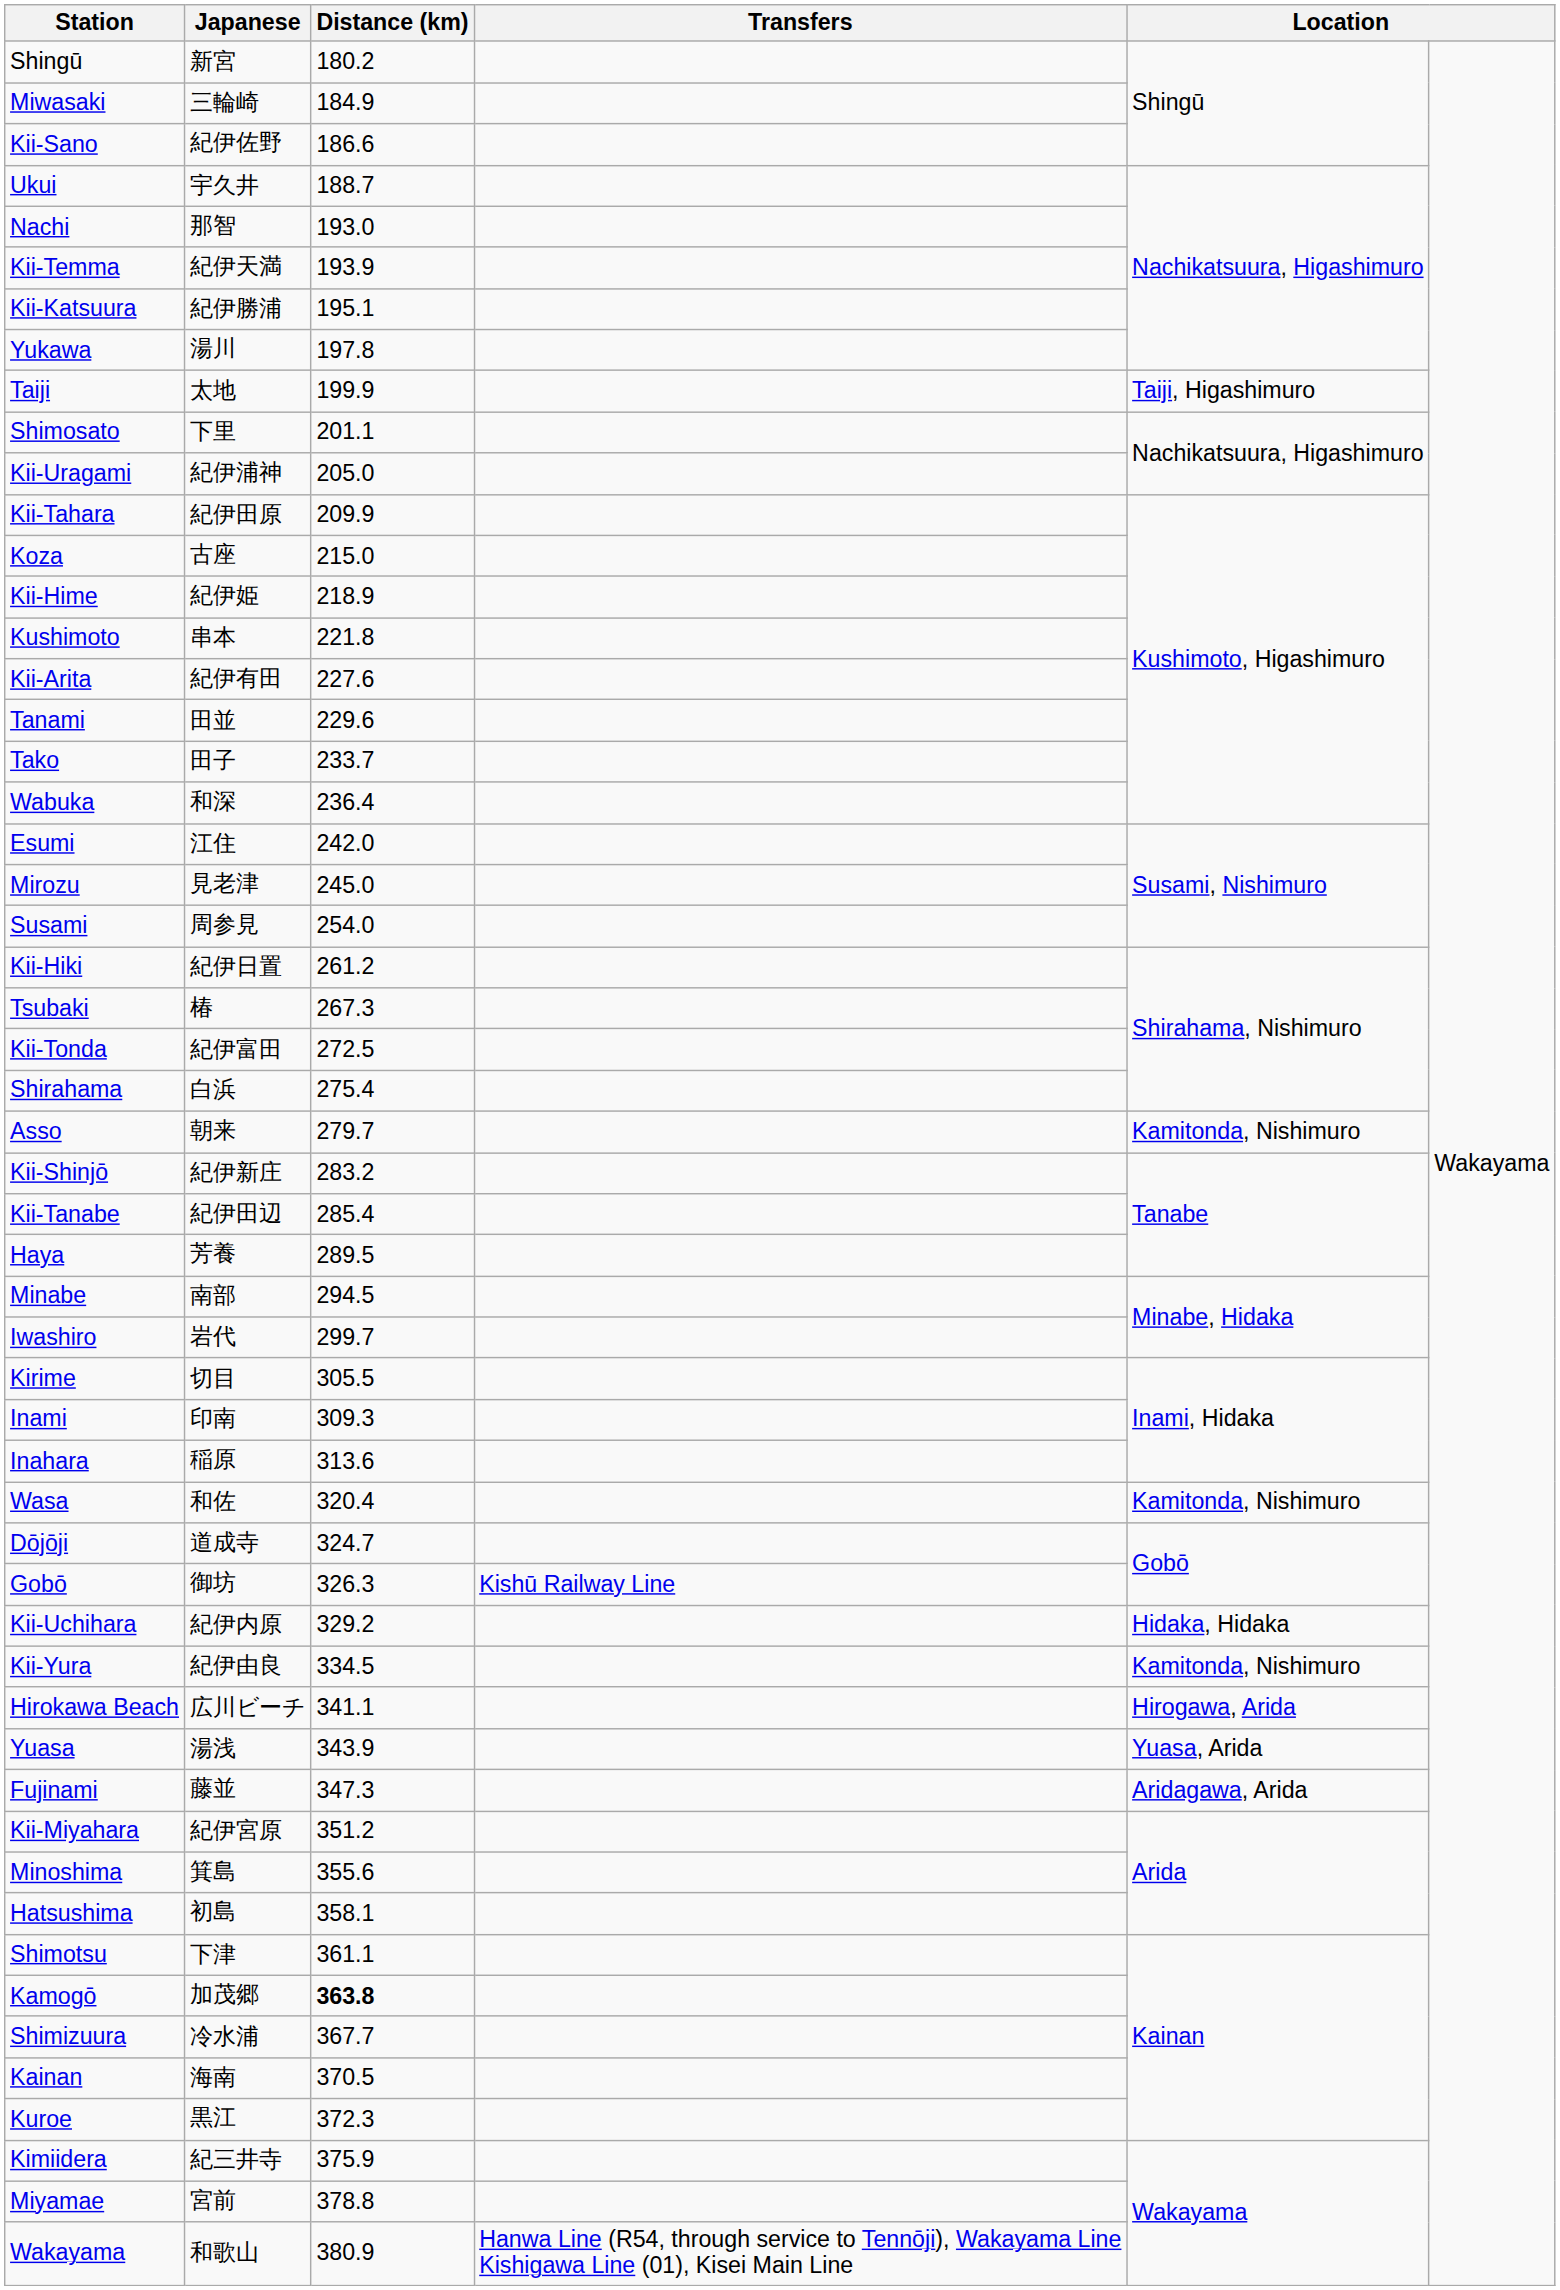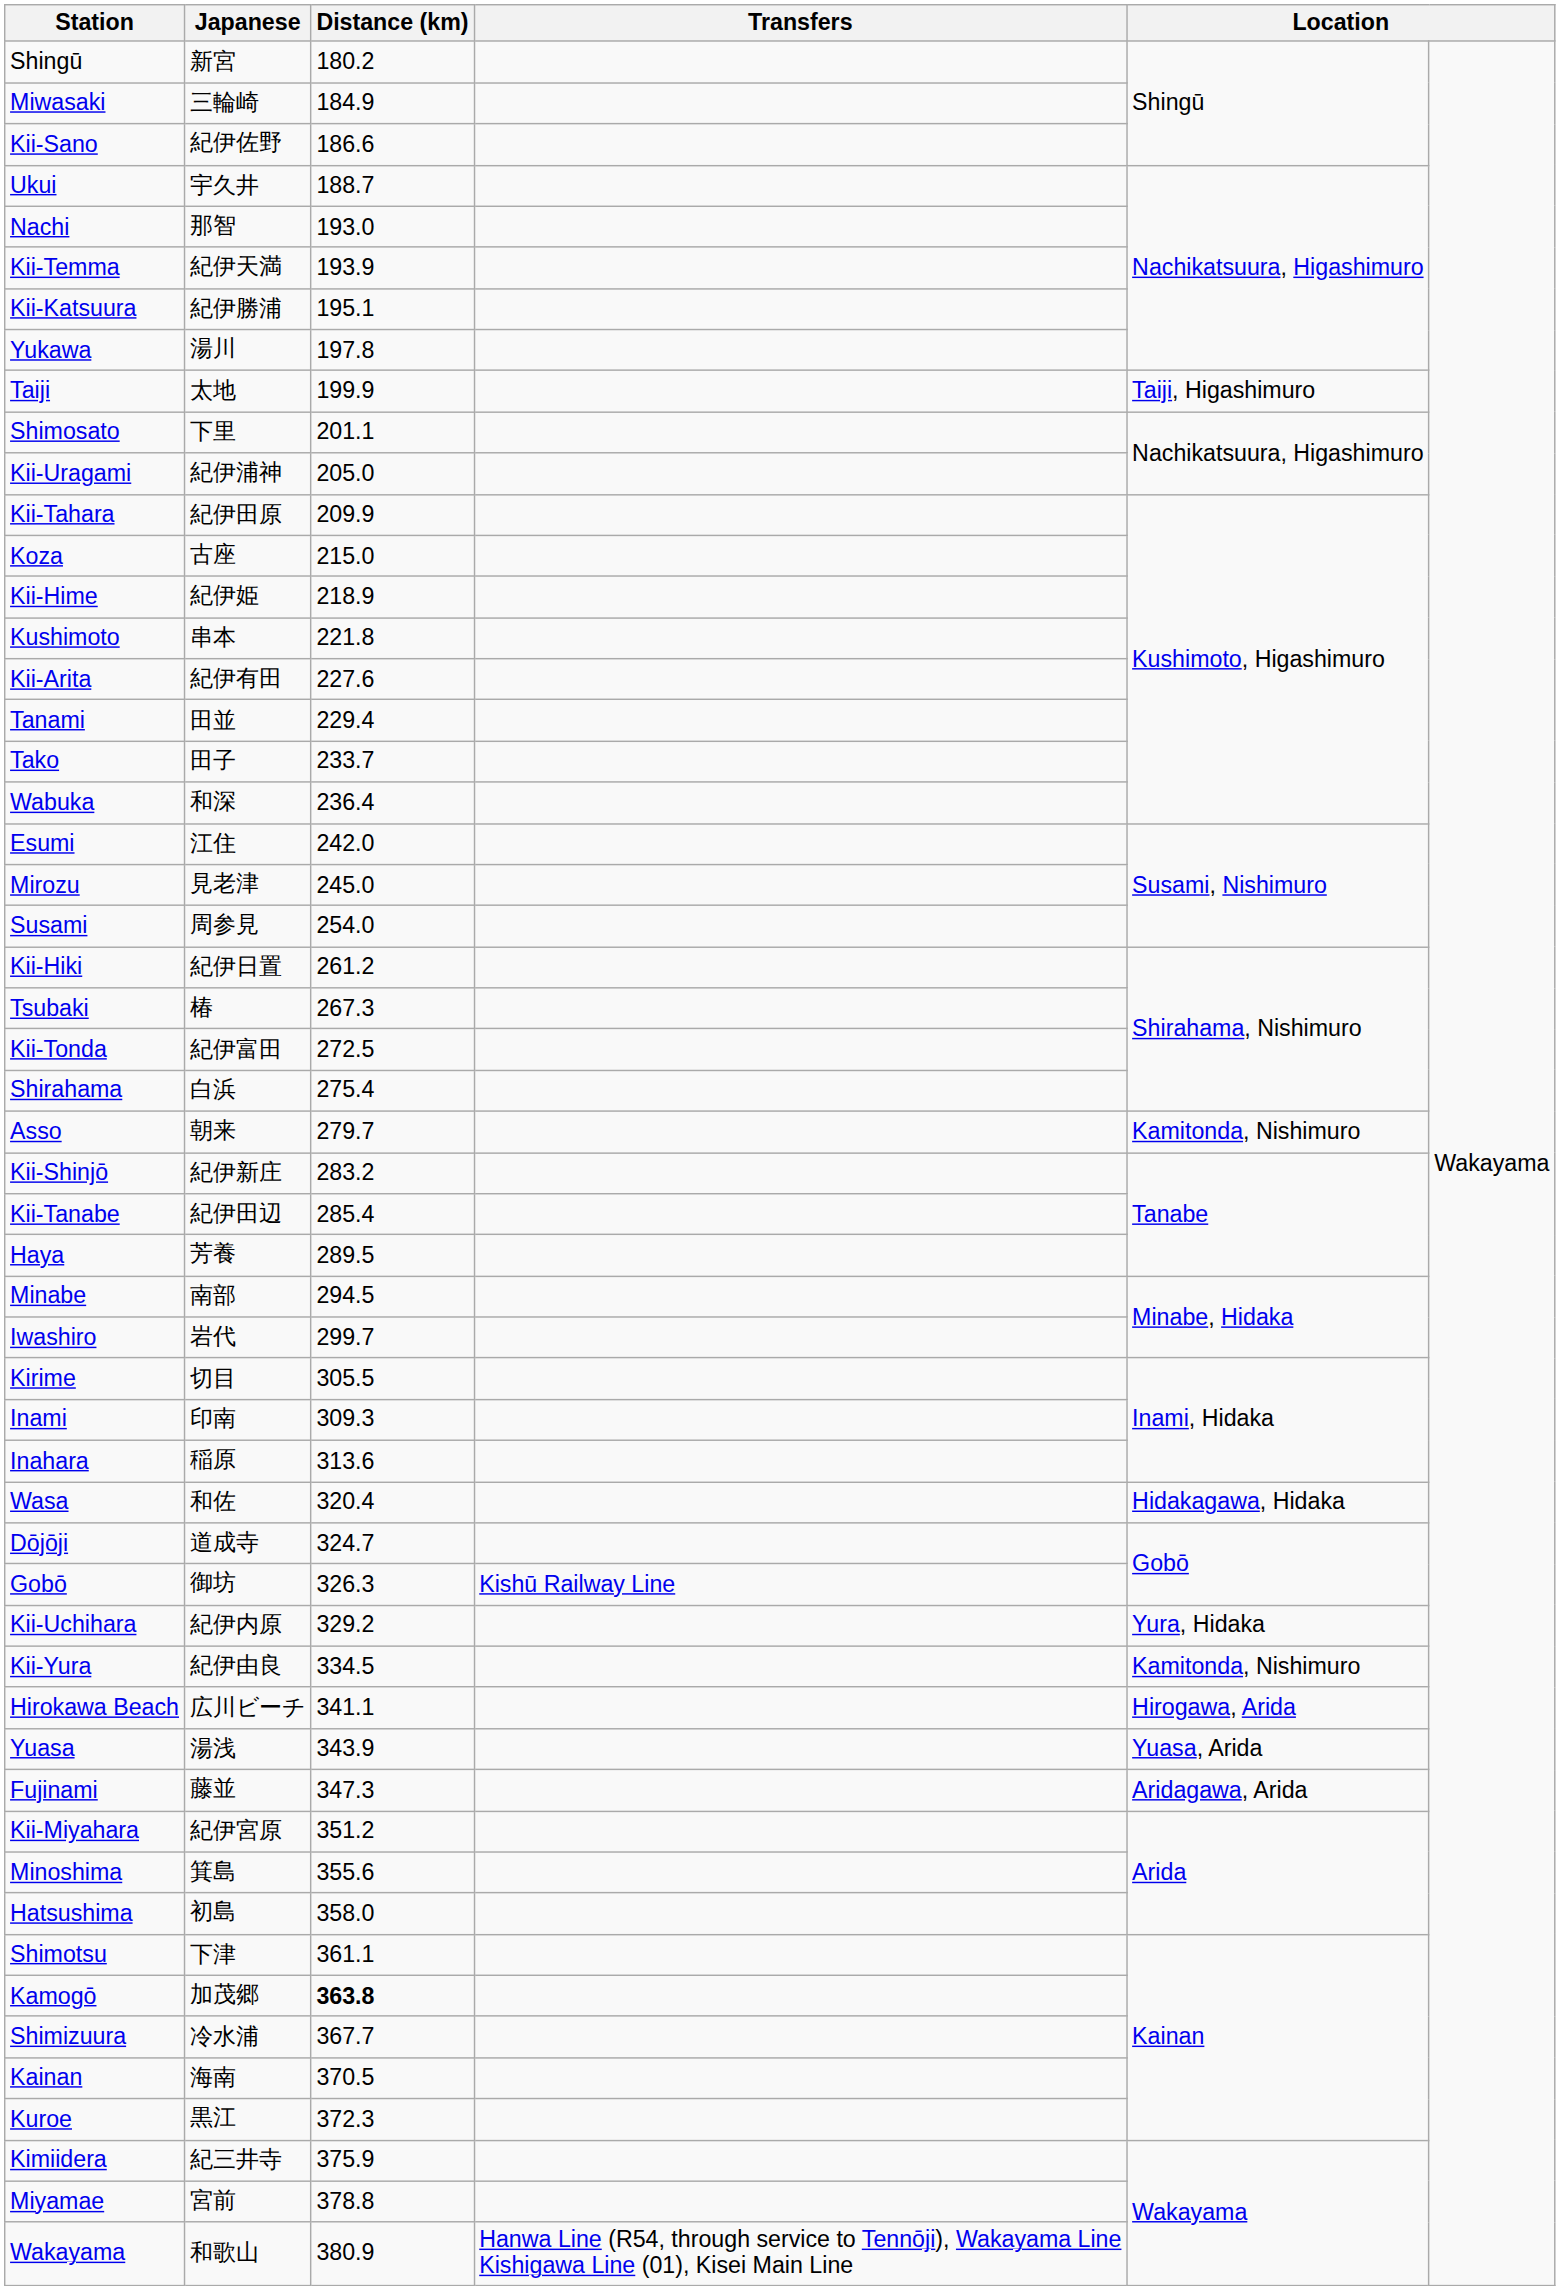 <table class="wikitable">
 <tr>
 <th>Station</th>
 <th>Japanese</th>
 <th>Distance (km)</th>
 <th>Transfers</th>
 <th colspan="2">Location</th>
 </tr>
 <tr>
 <td>Shingū</td>
 <td>新宮</td>
 <td>180.2</td>
 <td> </td>
 <td rowspan="3">Shingū</td>
 <td rowspan="54">Wakayama</td>
 </tr>
 <tr>
 <td><a href='#'>Miwasaki</a></td>
 <td>三輪崎</td>
 <td>184.9</td>
 <td> </td>
 </tr>
 <tr>
 <td><a href='#'>Kii-Sano</a></td>
 <td>紀伊佐野</td>
 <td>186.6</td>
 <td> </td>
 </tr>
 <tr>
 <td><a href='#'>Ukui</a></td>
 <td>宇久井</td>
 <td>188.7</td>
 <td> </td>
 <td rowspan="5"><a href='#'>Nachikatsuura</a>, <a href='#'>Higashimuro</a></td>
 </tr>
 <tr>
 <td><a href='#'>Nachi</a></td>
 <td>那智</td>
 <td>193.0</td>
 <td> </td>
 </tr>
 <tr>
 <td><a href='#'>Kii-Temma</a></td>
 <td>紀伊天満</td>
 <td>193.9</td>
 <td> </td>
 </tr>
 <tr>
 <td><a href='#'>Kii-Katsuura</a></td>
 <td>紀伊勝浦</td>
 <td>195.1</td>
 <td> </td>
 </tr>
 <tr>
 <td><a href='#'>Yukawa</a></td>
 <td>湯川</td>
 <td>197.8</td>
 <td> </td>
 </tr>
 <tr>
 <td><a href='#'>Taiji</a></td>
 <td>太地</td>
 <td>199.9</td>
 <td> </td>
 <td><a href='#'>Taiji</a>, Higashimuro</td>
 </tr>
 <tr>
 <td><a href='#'>Shimosato</a></td>
 <td>下里</td>
 <td>201.1</td>
 <td> </td>
 <td rowspan="2">Nachikatsuura, Higashimuro</td>
 </tr>
 <tr>
 <td><a href='#'>Kii-Uragami</a></td>
 <td>紀伊浦神</td>
 <td>205.0</td>
 <td> </td>
 </tr>
 <tr>
 <td><a href='#'>Kii-Tahara</a></td>
 <td>紀伊田原</td>
 <td>209.9</td>
 <td> </td>
 <td rowspan="8"><a href='#'>Kushimoto</a>, Higashimuro</td>
 </tr>
 <tr>
 <td><a href='#'>Koza</a></td>
 <td>古座</td>
 <td>215.0</td>
 <td> </td>
 </tr>
 <tr>
 <td><a href='#'>Kii-Hime</a></td>
 <td>紀伊姫</td>
 <td>218.9</td>
 <td> </td>
 </tr>
 <tr>
 <td><a href='#'>Kushimoto</a></td>
 <td>串本</td>
 <td>221.8</td>
 <td> </td>
 </tr>
 <tr>
 <td><a href='#'>Kii-Arita</a></td>
 <td>紀伊有田</td>
 <td>227.6</td>
 <td> </td>
 </tr>
 <tr>
 <td><a href='#'>Tanami</a></td>
 <td>田並</td>
-<td>229.6</td>
+<td>229.4</td>
 <td> </td>
 </tr>
 <tr>
 <td><a href='#'>Tako</a></td>
 <td>田子</td>
 <td>233.7</td>
 <td> </td>
 </tr>
 <tr>
 <td><a href='#'>Wabuka</a></td>
 <td>和深</td>
 <td>236.4</td>
 <td> </td>
 </tr>
 <tr>
 <td><a href='#'>Esumi</a></td>
 <td>江住</td>
 <td>242.0</td>
 <td> </td>
 <td rowspan="3"><a href='#'>Susami</a>, <a href='#'>Nishimuro</a></td>
 </tr>
 <tr>
 <td><a href='#'>Mirozu</a></td>
 <td>見老津</td>
 <td>245.0</td>
 <td> </td>
 </tr>
 <tr>
 <td><a href='#'>Susami</a></td>
 <td>周参見</td>
 <td>254.0</td>
 <td> </td>
 </tr>
 <tr>
 <td><a href='#'>Kii-Hiki</a></td>
 <td>紀伊日置</td>
 <td>261.2</td>
 <td> </td>
 <td rowspan="4"><a href='#'>Shirahama</a>, Nishimuro</td>
 </tr>
 <tr>
 <td><a href='#'>Tsubaki</a></td>
 <td>椿</td>
 <td>267.3</td>
 <td> </td>
 </tr>
 <tr>
 <td><a href='#'>Kii-Tonda</a></td>
 <td>紀伊富田</td>
 <td>272.5</td>
 <td> </td>
 </tr>
 <tr>
 <td><a href='#'>Shirahama</a></td>
 <td>白浜</td>
 <td>275.4</td>
 <td> </td>
 </tr>
 <tr>
 <td><a href='#'>Asso</a></td>
 <td>朝来</td>
 <td>279.7</td>
 <td> </td>
 <td><a href='#'>Kamitonda</a>, Nishimuro</td>
 </tr>
 <tr>
 <td><a href='#'>Kii-Shinjō</a></td>
 <td>紀伊新庄</td>
 <td>283.2</td>
 <td> </td>
 <td rowspan="3"><a href='#'>Tanabe</a></td>
 </tr>
 <tr>
 <td><a href='#'>Kii-Tanabe</a></td>
 <td>紀伊田辺</td>
 <td>285.4</td>
 <td> </td>
 </tr>
 <tr>
 <td><a href='#'>Haya</a></td>
 <td>芳養</td>
 <td>289.5</td>
 <td> </td>
 </tr>
 <tr>
 <td><a href='#'>Minabe</a></td>
 <td>南部</td>
 <td>294.5</td>
 <td> </td>
 <td rowspan="2"><a href='#'>Minabe</a>, <a href='#'>Hidaka</a></td>
 </tr>
 <tr>
 <td><a href='#'>Iwashiro</a></td>
 <td>岩代</td>
 <td>299.7</td>
 <td> </td>
 </tr>
 <tr>
 <td><a href='#'>Kirime</a></td>
 <td>切目</td>
 <td>305.5</td>
 <td> </td>
 <td rowspan="3"><a href='#'>Inami</a>, Hidaka</td>
 </tr>
 <tr>
 <td><a href='#'>Inami</a></td>
 <td>印南</td>
 <td>309.3</td>
 <td> </td>
 </tr>
 <tr>
 <td><a href='#'>Inahara</a></td>
 <td>稲原</td>
 <td>313.6</td>
 <td> </td>
 </tr>
 <tr>
 <td><a href='#'>Wasa</a></td>
 <td>和佐</td>
 <td>320.4</td>
 <td> </td>
-<td><a href='#'>Kamitonda</a>, Nishimuro</td>
+<td><a href='#'>Hidakagawa</a>, Hidaka</td>
 </tr>
 <tr>
 <td><a href='#'>Dōjōji</a></td>
 <td>道成寺</td>
 <td>324.7</td>
 <td> </td>
 <td rowspan="2"><a href='#'>Gobō</a></td>
 </tr>
 <tr>
 <td><a href='#'>Gobō</a></td>
 <td>御坊</td>
 <td>326.3</td>
 <td><a href='#'>Kishū Railway Line</a></td>
 </tr>
 <tr>
 <td><a href='#'>Kii-Uchihara</a></td>
 <td>紀伊内原</td>
 <td>329.2</td>
 <td> </td>
-<td><a href='#'>Hidaka</a>, Hidaka</td>
+<td><a href='#'>Yura</a>, Hidaka</td>
 </tr>
 <tr>
 <td><a href='#'>Kii-Yura</a></td>
 <td>紀伊由良</td>
 <td>334.5</td>
 <td> </td>
 <td><a href='#'>Kamitonda</a>, Nishimuro</td>
 </tr>
 <tr>
 <td><a href='#'>Hirokawa Beach</a></td>
 <td>広川ビーチ</td>
 <td>341.1</td>
 <td> </td>
 <td><a href='#'>Hirogawa</a>, <a href='#'>Arida</a></td>
 </tr>
 <tr>
 <td><a href='#'>Yuasa</a></td>
 <td>湯浅</td>
 <td>343.9</td>
 <td> </td>
 <td><a href='#'>Yuasa</a>, Arida</td>
 </tr>
 <tr>
 <td><a href='#'>Fujinami</a></td>
 <td>藤並</td>
 <td>347.3</td>
 <td> </td>
 <td><a href='#'>Aridagawa</a>, Arida</td>
 </tr>
 <tr>
 <td><a href='#'>Kii-Miyahara</a></td>
 <td>紀伊宮原</td>
 <td>351.2</td>
 <td> </td>
 <td rowspan="3"><a href='#'>Arida</a></td>
 </tr>
 <tr>
 <td><a href='#'>Minoshima</a></td>
 <td>箕島</td>
 <td>355.6</td>
 <td> </td>
 </tr>
 <tr>
 <td><a href='#'>Hatsushima</a></td>
 <td>初島</td>
-<td>358.1</td>
+<td>358.0</td>
 <td> </td>
 </tr>
 <tr>
 <td><a href='#'>Shimotsu</a></td>
 <td>下津</td>
 <td>361.1</td>
 <td> </td>
 <td rowspan="5"><a href='#'>Kainan</a></td>
 </tr>
 <tr>
 <td><a href='#'>Kamogō</a></td>
 <td>加茂郷</td>
 <td><strong>363.8</strong></td>
 <td> </td>
 </tr>
 <tr>
 <td><a href='#'>Shimizuura</a></td>
 <td>冷水浦</td>
 <td>367.7</td>
 <td> </td>
 </tr>
 <tr>
 <td><a href='#'>Kainan</a></td>
 <td>海南</td>
 <td>370.5</td>
 <td> </td>
 </tr>
 <tr>
 <td><a href='#'>Kuroe</a></td>
 <td>黒江</td>
 <td>372.3</td>
 <td> </td>
 </tr>
 <tr>
 <td><a href='#'>Kimiidera</a></td>
 <td>紀三井寺</td>
 <td>375.9</td>
 <td> </td>
 <td rowspan="3"><a href='#'>Wakayama</a></td>
 </tr>
 <tr>
 <td><a href='#'>Miyamae</a></td>
 <td>宮前</td>
 <td>378.8</td>
 <td> </td>
 </tr>
 <tr>
 <td><a href='#'>Wakayama</a></td>
 <td>和歌山</td>
 <td>380.9</td>
 <td> <a href='#'>Hanwa Line</a> (R54, through service to <a href='#'>Tennōji</a>),  <a href='#'>Wakayama Line</a><br><a href='#'>Kishigawa Line</a> (01), Kisei Main Line</td>
 </tr>
 </table>
